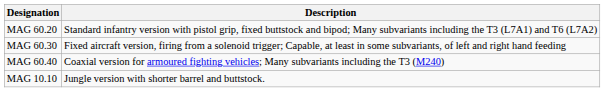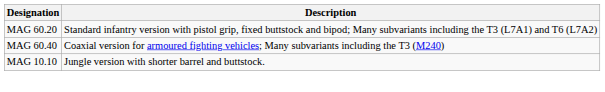 <table class="wikitable">
 <tr>
 <th>Designation</th>
 <th>Description</th>
 </tr>
 <tr>
 <td>MAG 60.20</td>
 <td>Standard infantry version with pistol grip, fixed buttstock and bipod; Many subvariants including the T3 (L7A1) and T6 (L7A2)</td>
 </tr>
 <tr>
-<td>MAG 60.30</td>
-<td>Fixed aircraft version, firing from a solenoid trigger; Capable, at least in some subvariants, of left and right hand feeding</td>
-</tr>
-<tr>
 <td>MAG 60.40</td>
 <td>Coaxial version for <a href='#'>armoured fighting vehicles</a>; Many subvariants including the T3 (<a href='#'>M240</a>)</td>
 </tr>
 <tr>
 <td>MAG 10.10</td>
 <td>Jungle version with shorter barrel and buttstock.</td>
 </tr>
 </table>
